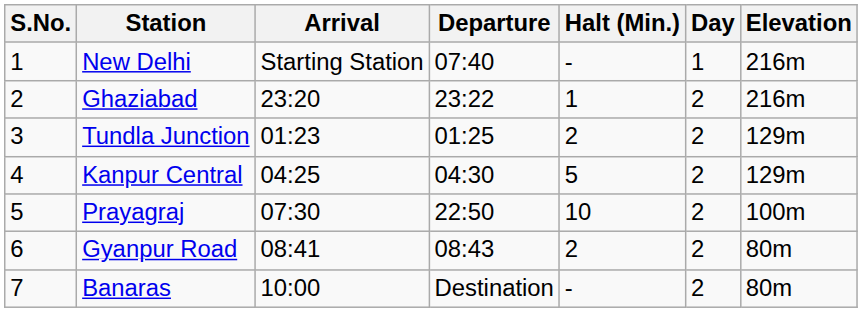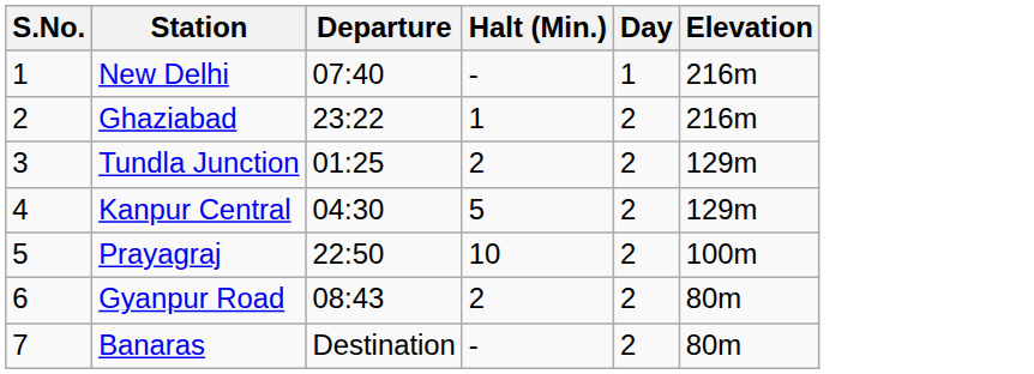 <table class="wikitable">
 <tr>
 <th>S.No.</th>
 <th>Station</th>
-<th>Arrival</th>
 <th>Departure</th>
 <th>Halt (Min.)</th>
 <th>Day</th>
 <th>Elevation</th>
 </tr>
 <tr>
 <td>1</td>
 <td><a href='#'>New Delhi</a></td>
-<td>Starting Station</td>
 <td>07:40</td>
 <td>-</td>
 <td>1</td>
 <td>216m</td>
 </tr>
 <tr>
 <td>2</td>
 <td><a href='#'>Ghaziabad</a></td>
-<td>23:20</td>
 <td>23:22</td>
 <td>1</td>
 <td>2</td>
 <td>216m</td>
 </tr>
 <tr>
 <td>3</td>
 <td><a href='#'>Tundla Junction</a></td>
-<td>01:23</td>
 <td>01:25</td>
 <td>2</td>
 <td>2</td>
 <td>129m</td>
 </tr>
 <tr>
 <td>4</td>
 <td><a href='#'>Kanpur Central</a></td>
-<td>04:25</td>
 <td>04:30</td>
 <td>5</td>
 <td>2</td>
 <td>129m</td>
 </tr>
 <tr>
 <td>5</td>
 <td><a href='#'>Prayagraj</a></td>
-<td>07:30</td>
 <td>22:50</td>
 <td>10</td>
 <td>2</td>
 <td>100m</td>
 </tr>
 <tr>
 <td>6</td>
 <td><a href='#'>Gyanpur Road</a></td>
-<td>08:41</td>
 <td>08:43</td>
 <td>2</td>
 <td>2</td>
 <td>80m</td>
 </tr>
 <tr>
 <td>7</td>
 <td><a href='#'>Banaras</a></td>
-<td>10:00</td>
 <td>Destination</td>
 <td>-</td>
 <td>2</td>
 <td>80m</td>
 </tr>
 </table>
